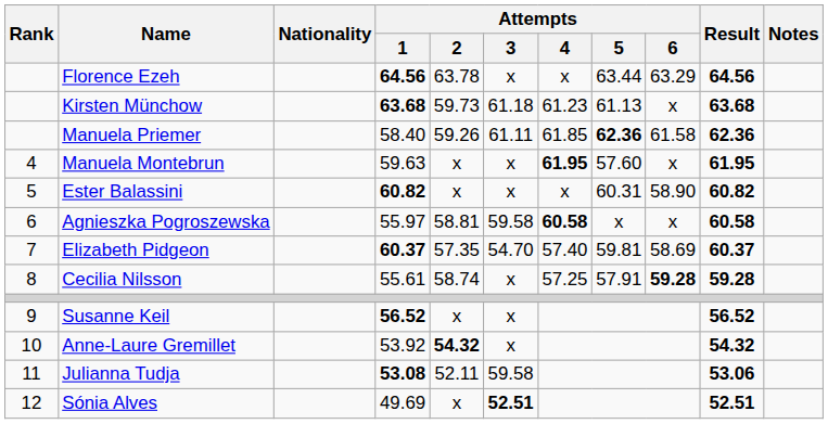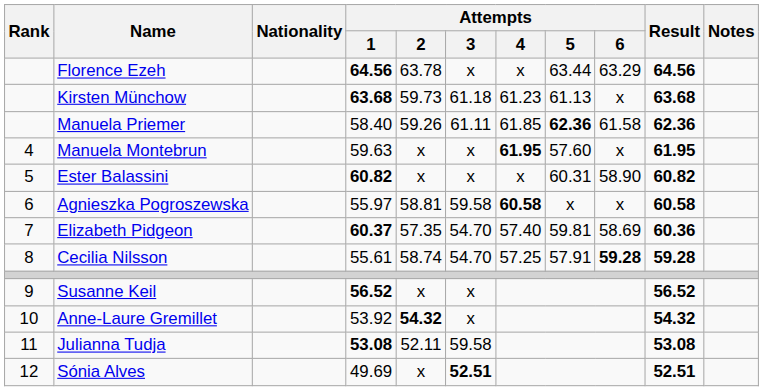 <table class="wikitable sortable" style="text-align:center">
 <tr>
 <th rowspan=2>Rank</th>
 <th rowspan=2>Name</th>
 <th rowspan=2>Nationality</th>
 <th colspan=6>Attempts</th>
 <th rowspan=2>Result</th>
 <th rowspan=2>Notes</th>
 </tr>
 <tr>
 <th>1</th>
 <th>2</th>
 <th>3</th>
 <th>4</th>
 <th>5</th>
 <th>6</th>
 </tr>
 <tr>
 <td></td>
 <td align=left><a href='#'>Florence Ezeh</a></td>
 <td align=left></td>
 <td><strong>64.56</strong></td>
 <td>63.78</td>
 <td>x</td>
 <td>x</td>
 <td>63.44</td>
 <td>63.29</td>
 <td><strong>64.56</strong></td>
 <td></td>
 </tr>
 <tr>
 <td></td>
 <td align=left><a href='#'>Kirsten Münchow</a></td>
 <td align=left></td>
 <td><strong>63.68</strong></td>
 <td>59.73</td>
 <td>61.18</td>
 <td>61.23</td>
 <td>61.13</td>
 <td>x</td>
 <td><strong>63.68</strong></td>
 <td></td>
 </tr>
 <tr>
 <td></td>
 <td align=left><a href='#'>Manuela Priemer</a></td>
 <td align=left></td>
 <td>58.40</td>
 <td>59.26</td>
 <td>61.11</td>
 <td>61.85</td>
 <td><strong>62.36</strong></td>
 <td>61.58</td>
 <td><strong>62.36</strong></td>
 <td></td>
 </tr>
 <tr>
 <td>4</td>
 <td align=left><a href='#'>Manuela Montebrun</a></td>
 <td align=left></td>
 <td>59.63</td>
 <td>x</td>
 <td>x</td>
 <td><strong>61.95</strong></td>
 <td>57.60</td>
 <td>x</td>
 <td><strong>61.95</strong></td>
 <td></td>
 </tr>
 <tr>
 <td>5</td>
 <td align=left><a href='#'>Ester Balassini</a></td>
 <td align=left></td>
 <td><strong>60.82</strong></td>
 <td>x</td>
 <td>x</td>
 <td>x</td>
 <td>60.31</td>
 <td>58.90</td>
 <td><strong>60.82</strong></td>
 <td></td>
 </tr>
 <tr>
 <td>6</td>
 <td align=left><a href='#'>Agnieszka Pogroszewska</a></td>
 <td align=left></td>
 <td>55.97</td>
 <td>58.81</td>
 <td>59.58</td>
 <td><strong>60.58</strong></td>
 <td>x</td>
 <td>x</td>
 <td><strong>60.58</strong></td>
 <td></td>
 </tr>
 <tr>
 <td>7</td>
 <td align=left><a href='#'>Elizabeth Pidgeon</a></td>
 <td align=left></td>
 <td><strong>60.37</strong></td>
 <td>57.35</td>
 <td>54.70</td>
 <td>57.40</td>
 <td>59.81</td>
 <td>58.69</td>
-<td><strong>60.37</strong></td>
+<td><strong>60.36</strong></td>
 <td></td>
 </tr>
 <tr>
 <td>8</td>
 <td align=left><a href='#'>Cecilia Nilsson</a></td>
 <td align=left></td>
 <td>55.61</td>
 <td>58.74</td>
-<td>x</td>
+<td>54.70</td>
 <td>57.25</td>
 <td>57.91</td>
 <td><strong>59.28</strong></td>
 <td><strong>59.28</strong></td>
 <td></td>
 </tr>
 <tr>
 <td colspan=11 bgcolor=lightgray></td>
 </tr>
 <tr>
 <td>9</td>
 <td align=left><a href='#'>Susanne Keil</a></td>
 <td align=left></td>
 <td><strong>56.52</strong></td>
 <td>x</td>
 <td>x</td>
 <td colspan=3></td>
 <td><strong>56.52</strong></td>
 <td></td>
 </tr>
 <tr>
 <td>10</td>
 <td align=left><a href='#'>Anne-Laure Gremillet</a></td>
 <td align=left></td>
 <td>53.92</td>
 <td><strong>54.32</strong></td>
 <td>x</td>
 <td colspan=3></td>
 <td><strong>54.32</strong></td>
 <td></td>
 </tr>
 <tr>
 <td>11</td>
 <td align=left><a href='#'>Julianna Tudja</a></td>
 <td align=left></td>
 <td><strong>53.08</strong></td>
 <td>52.11</td>
 <td>59.58</td>
 <td colspan=3></td>
-<td><strong>53.06</strong></td>
+<td><strong>53.08</strong></td>
 <td></td>
 </tr>
 <tr>
 <td>12</td>
 <td align=left><a href='#'>Sónia Alves</a></td>
 <td align=left></td>
 <td>49.69</td>
 <td>x</td>
 <td><strong>52.51</strong></td>
 <td colspan=3></td>
 <td><strong>52.51</strong></td>
 <td></td>
 </tr>
 </table>
